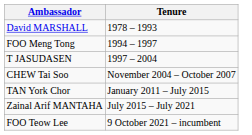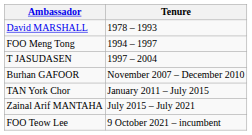 <table class=wikitable>
 <tr>
 <th><a href='#'>Ambassador</a></th>
 <th>Tenure</th>
 </tr>
 <tr>
 <td><a href='#'>David MARSHALL</a></td>
 <td>1978 – 1993</td>
 </tr>
 <tr>
 <td>FOO Meng Tong</td>
 <td>1994 – 1997</td>
 </tr>
 <tr>
 <td>T JASUDASEN</td>
 <td>1997 – 2004</td>
 </tr>
 <tr>
-<td>CHEW Tai Soo</td>
-<td>November 2004 – October 2007</td>
+<td>Burhan GAFOOR</td>
+<td>November 2007 – December 2010</td>
 </tr>
 <tr>
 <td>TAN York Chor</td>
 <td>January 2011 – July 2015</td>
 </tr>
 <tr>
 <td>Zainal Arif MANTAHA</td>
 <td>July 2015 – July 2021</td>
 </tr>
 <tr>
 <td>FOO Teow Lee</td>
 <td>9 October 2021 – incumbent</td>
 </tr>
 </table>
